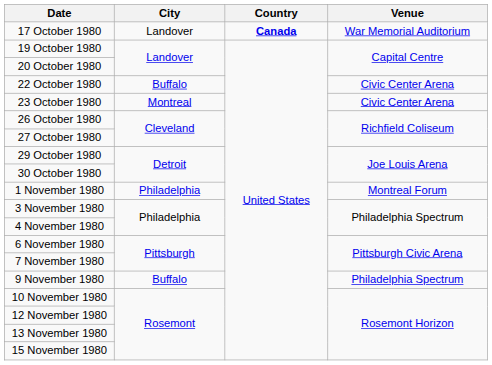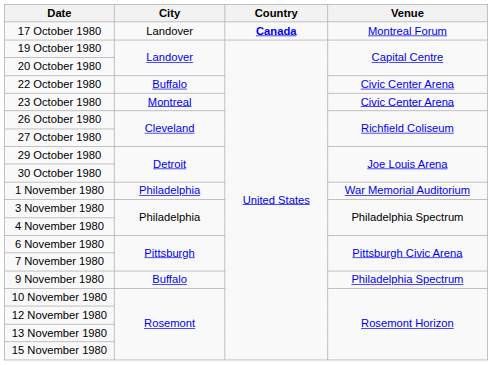 <table class="wikitable" style="text-align:center;">
 <tr>
 <th style="width:150px;">Date</th>
 <th style="width:150px;">City</th>
 <th style="width:140px;">Country</th>
 <th style="width:220px;">Venue</th>
 </tr>
 <tr>
 <td>17 October 1980</td>
 <td>Landover</td>
 <td><strong><a href='#'>Canada</a></strong></td>
-<td><a href='#'>War Memorial Auditorium</a></td>
+<td><a href='#'>Montreal Forum</a></td>
 </tr>
 <tr>
 <td>19 October 1980</td>
 <td rowspan="2"><a href='#'>Landover</a></td>
 <td rowspan="18"><a href='#'>United States</a></td>
 <td rowspan="2"><a href='#'>Capital Centre</a></td>
 </tr>
 <tr>
 <td>20 October 1980</td>
 </tr>
 <tr>
 <td>22 October 1980</td>
 <td><a href='#'>Buffalo</a></td>
 <td><a href='#'>Civic Center Arena</a></td>
 </tr>
 <tr>
 <td>23 October 1980</td>
 <td><a href='#'>Montreal</a></td>
 <td><a href='#'>Civic Center Arena</a></td>
 </tr>
 <tr>
 <td>26 October 1980</td>
 <td rowspan="2"><a href='#'>Cleveland</a></td>
 <td rowspan="2"><a href='#'>Richfield Coliseum</a></td>
 </tr>
 <tr>
 <td>27 October 1980</td>
 </tr>
 <tr>
 <td>29 October 1980</td>
 <td rowspan="2"><a href='#'>Detroit</a></td>
 <td rowspan="2"><a href='#'>Joe Louis Arena</a></td>
 </tr>
 <tr>
 <td>30 October 1980</td>
 </tr>
 <tr>
 <td>1 November 1980</td>
 <td><a href='#'>Philadelphia</a></td>
-<td><a href='#'>Montreal Forum</a></td>
+<td><a href='#'>War Memorial Auditorium</a></td>
 </tr>
 <tr>
 <td>3 November 1980</td>
 <td rowspan="2">Philadelphia</td>
 <td rowspan="2">Philadelphia Spectrum</td>
 </tr>
 <tr>
 <td>4 November 1980</td>
 </tr>
 <tr>
 <td>6 November 1980</td>
 <td rowspan="2"><a href='#'>Pittsburgh</a></td>
 <td rowspan="2"><a href='#'>Pittsburgh Civic Arena</a></td>
 </tr>
 <tr>
 <td>7 November 1980</td>
 </tr>
 <tr>
 <td>9 November 1980</td>
 <td><a href='#'>Buffalo</a></td>
 <td><a href='#'>Philadelphia Spectrum</a></td>
 </tr>
 <tr>
 <td>10 November 1980</td>
 <td rowspan="4"><a href='#'>Rosemont</a></td>
 <td rowspan="4"><a href='#'>Rosemont Horizon</a></td>
 </tr>
 <tr>
 <td>12 November 1980</td>
 </tr>
 <tr>
 <td>13 November 1980</td>
 </tr>
 <tr>
 <td>15 November 1980</td>
 </tr>
 </table>
